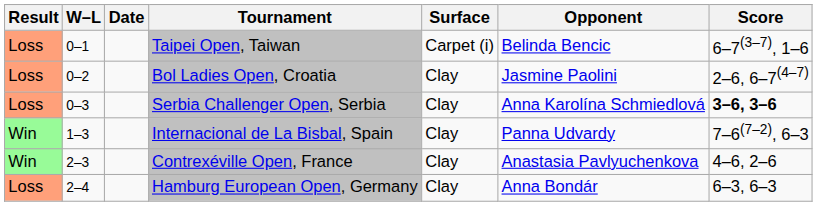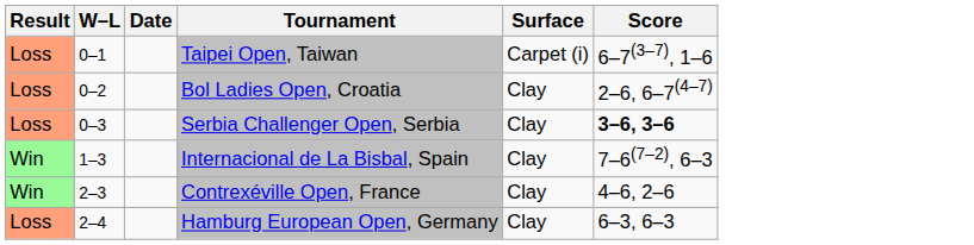 <table class="sortable wikitable">
 <tr>
 <th>Result</th>
 <th class="unsortable">W–L</th>
 <th>Date</th>
 <th>Tournament</th>
 <th>Surface</th>
-<th>Opponent</th>
 <th class="unsortable">Score</th>
 </tr>
 <tr>
 <td bgcolor=FFA07A>Loss</td>
 <td><small>0–1</small></td>
 <td><a href='#'></a></td>
 <td style=background:silver><a href='#'>Taipei Open</a>, Taiwan</td>
 <td>Carpet (i)</td>
-<td> <a href='#'>Belinda Bencic</a></td>
 <td>6–7<sup>(3–7)</sup>, 1–6</td>
 </tr>
 <tr>
 <td bgcolor=FFA07A>Loss</td>
 <td><small>0–2</small></td>
 <td><a href='#'></a></td>
 <td style=background:silver><a href='#'>Bol Ladies Open</a>, Croatia</td>
 <td>Clay</td>
-<td> <a href='#'>Jasmine Paolini</a></td>
 <td>2–6, 6–7<sup>(4–7)</sup></td>
 </tr>
 <tr>
 <td bgcolor=FFA07A>Loss</td>
 <td><small>0–3</small></td>
 <td><a href='#'></a></td>
 <td style=background:silver><a href='#'>Serbia Challenger Open</a>, Serbia</td>
 <td>Clay</td>
-<td> <a href='#'>Anna Karolína Schmiedlová</a></td>
 <td><strong>3–6, 3–6</strong></td>
 </tr>
 <tr>
 <td bgcolor=98FB98>Win</td>
 <td><small>1–3</small></td>
 <td><a href='#'></a></td>
 <td style=background:silver><a href='#'>Internacional de La Bisbal</a>, Spain</td>
 <td>Clay</td>
-<td> <a href='#'>Panna Udvardy</a></td>
 <td>7–6<sup>(7–2)</sup>, 6–3</td>
 </tr>
 <tr>
 <td bgcolor=98FB98>Win</td>
 <td><small>2–3</small></td>
 <td><a href='#'></a></td>
 <td style=background:silver><a href='#'>Contrexéville Open</a>, France</td>
 <td>Clay</td>
-<td> <a href='#'>Anastasia Pavlyuchenkova</a></td>
 <td>4–6, 2–6</td>
 </tr>
 <tr>
 <td bgcolor=FFA07A>Loss</td>
 <td><small>2–4</small></td>
 <td><a href='#'></a></td>
 <td style=background:silver><a href='#'>Hamburg European Open</a>, Germany</td>
 <td>Clay</td>
-<td> <a href='#'>Anna Bondár</a></td>
 <td>6–3, 6–3</td>
 </tr>
 </table>
